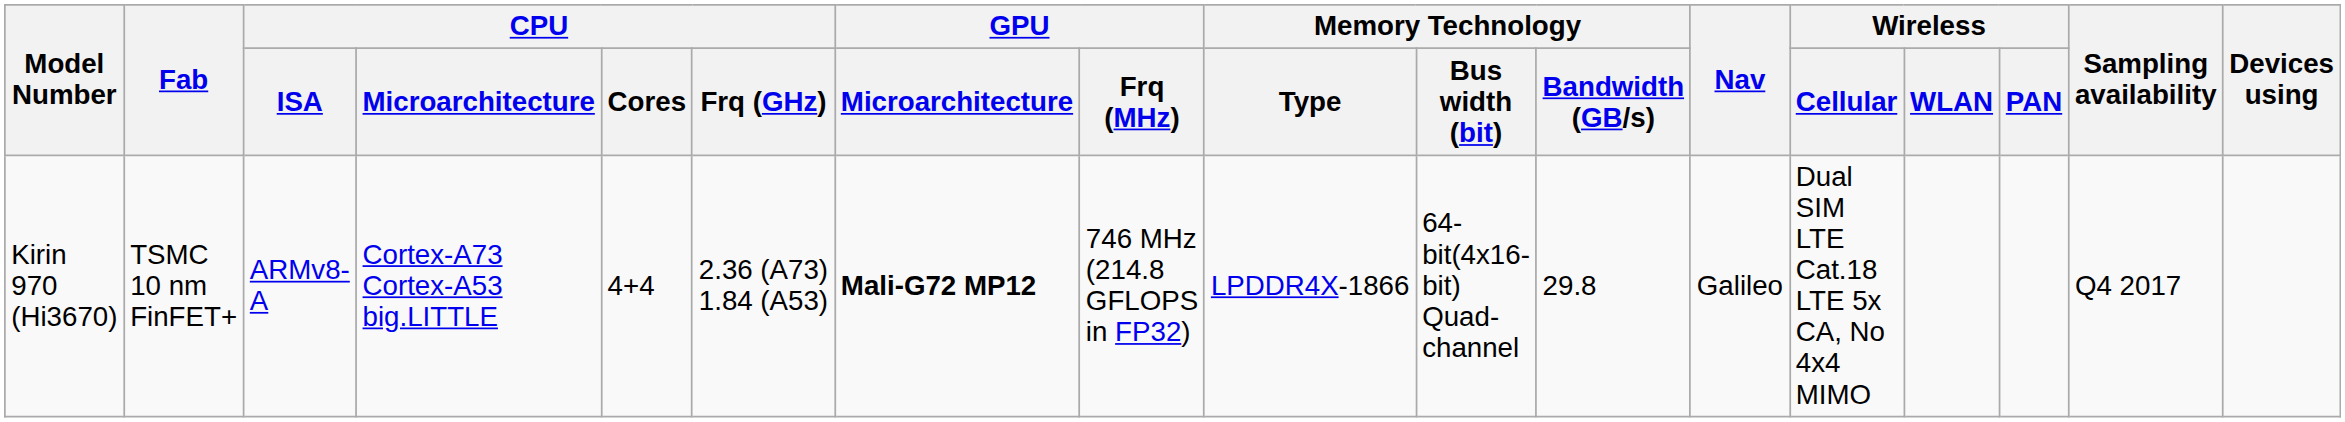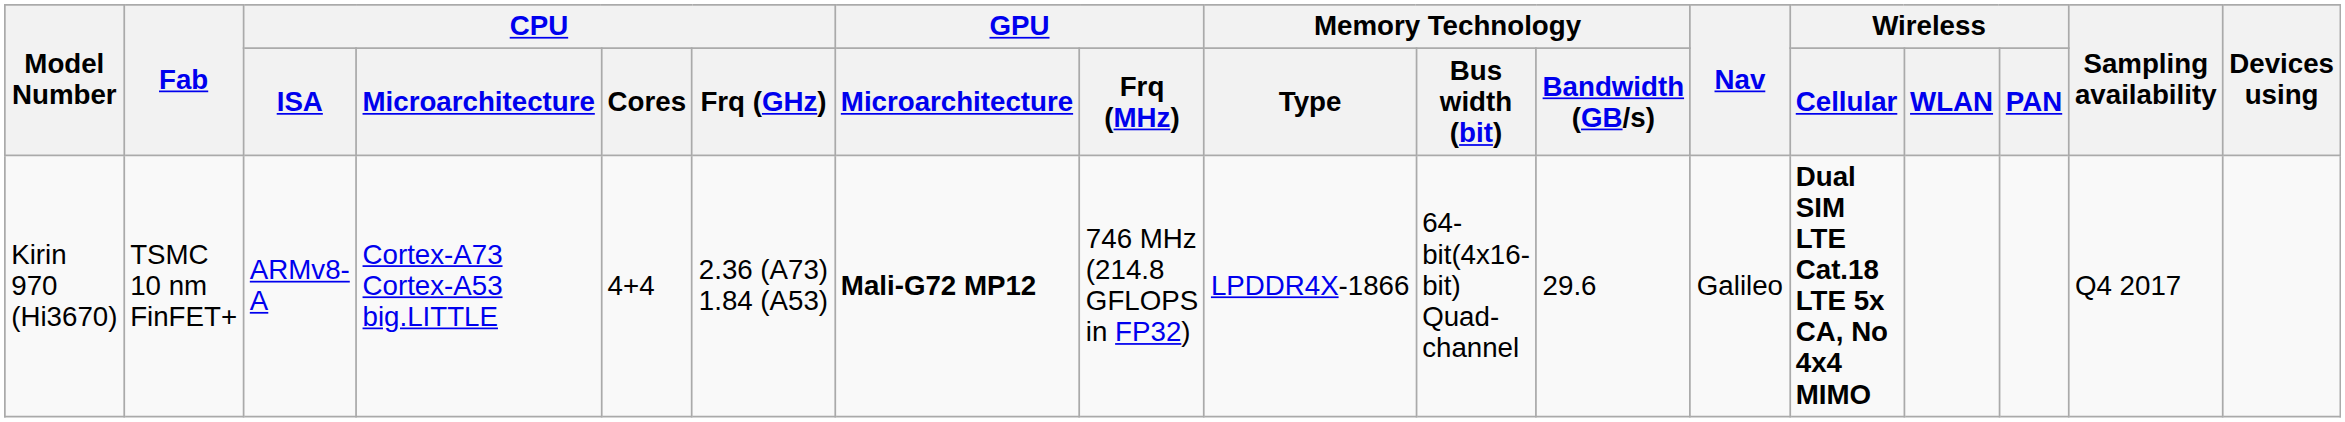 <table class="wikitable">
 <tr>
 <th rowspan="2">Model Number</th>
 <th rowspan="2"><a href='#'>Fab</a></th>
 <th colspan="4"><a href='#'>CPU</a></th>
 <th colspan="2"><a href='#'>GPU</a></th>
 <th colspan="3">Memory Technology</th>
 <th rowspan="2"><a href='#'>Nav</a></th>
 <th colspan="3">Wireless</th>
 <th rowspan="2">Sampling availability</th>
 <th rowspan="2">Devices using</th>
 </tr>
 <tr>
 <th><a href='#'>ISA</a></th>
 <th><a href='#'>Microarchitecture</a></th>
 <th>Cores</th>
 <th>Frq (<a href='#'>GHz</a>)</th>
 <th><a href='#'>Microarchitecture</a></th>
 <th>Frq (<a href='#'>MHz</a>)</th>
 <th>Type</th>
 <th>Bus width (<a href='#'>bit</a>)</th>
 <th><a href='#'>Bandwidth</a> (<a href='#'>GB</a>/s)</th>
 <th><a href='#'>Cellular</a></th>
 <th><a href='#'>WLAN</a></th>
 <th><a href='#'>PAN</a></th>
 </tr>
 <tr>
 <td>Kirin 970 (Hi3670)</td>
 <td>TSMC 10 nm FinFET+</td>
 <td><a href='#'>ARMv8-A</a></td>
 <td><a href='#'>Cortex-A73</a> <br><a href='#'>Cortex-A53</a> <br><a href='#'>big.LITTLE</a></td>
 <td>4+4</td>
 <td>2.36 (A73)<br>1.84 (A53)</td>
 <td><strong>Mali-G72 MP12</strong></td>
 <td>746 MHz<br>(214.8 GFLOPS in <a href='#'>FP32</a>)</td>
 <td><a href='#'>LPDDR4X</a>-1866</td>
 <td>64-bit(4x16-bit) Quad-channel</td>
-<td>29.8</td>
+<td>29.6</td>
 <td>Galileo</td>
-<td>Dual SIM LTE Cat.18 LTE 5x CA, No 4x4 MIMO</td>
+<td><strong>Dual SIM LTE Cat.18 LTE 5x CA, No 4x4 MIMO</strong></td>
 <td></td>
 <td></td>
 <td>Q4 2017</td>
 <td></td>
 </tr>
 </table>
